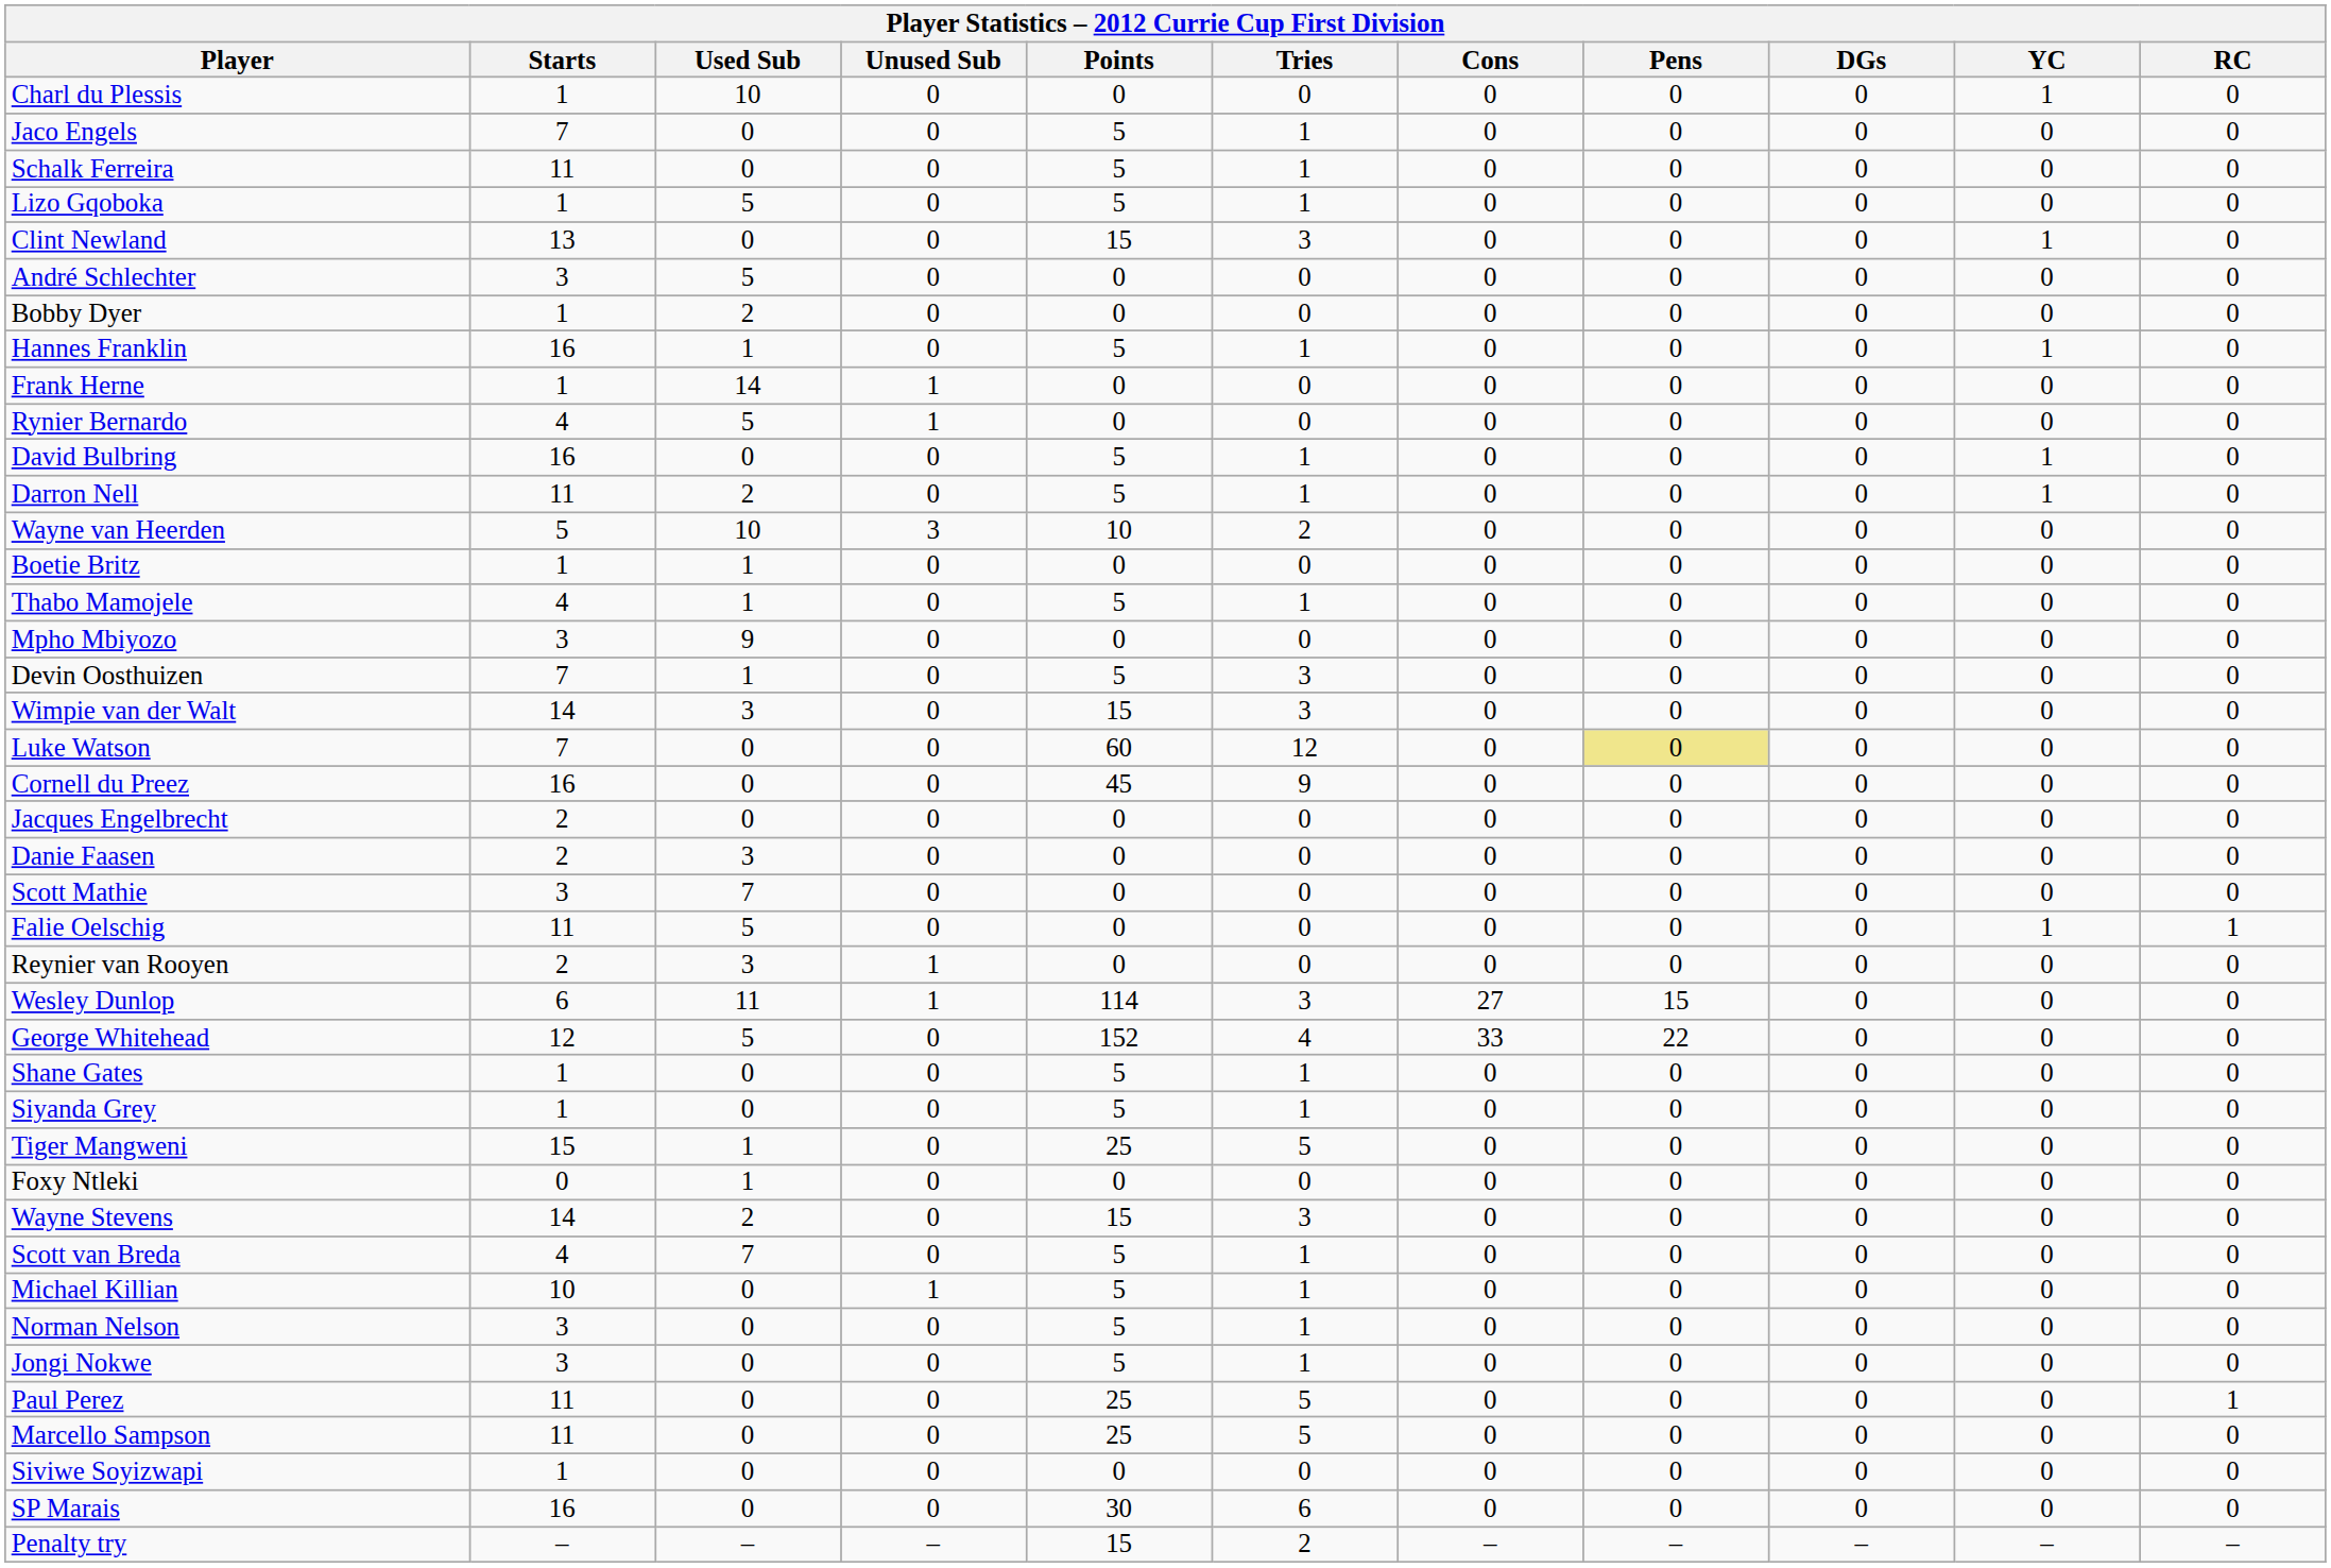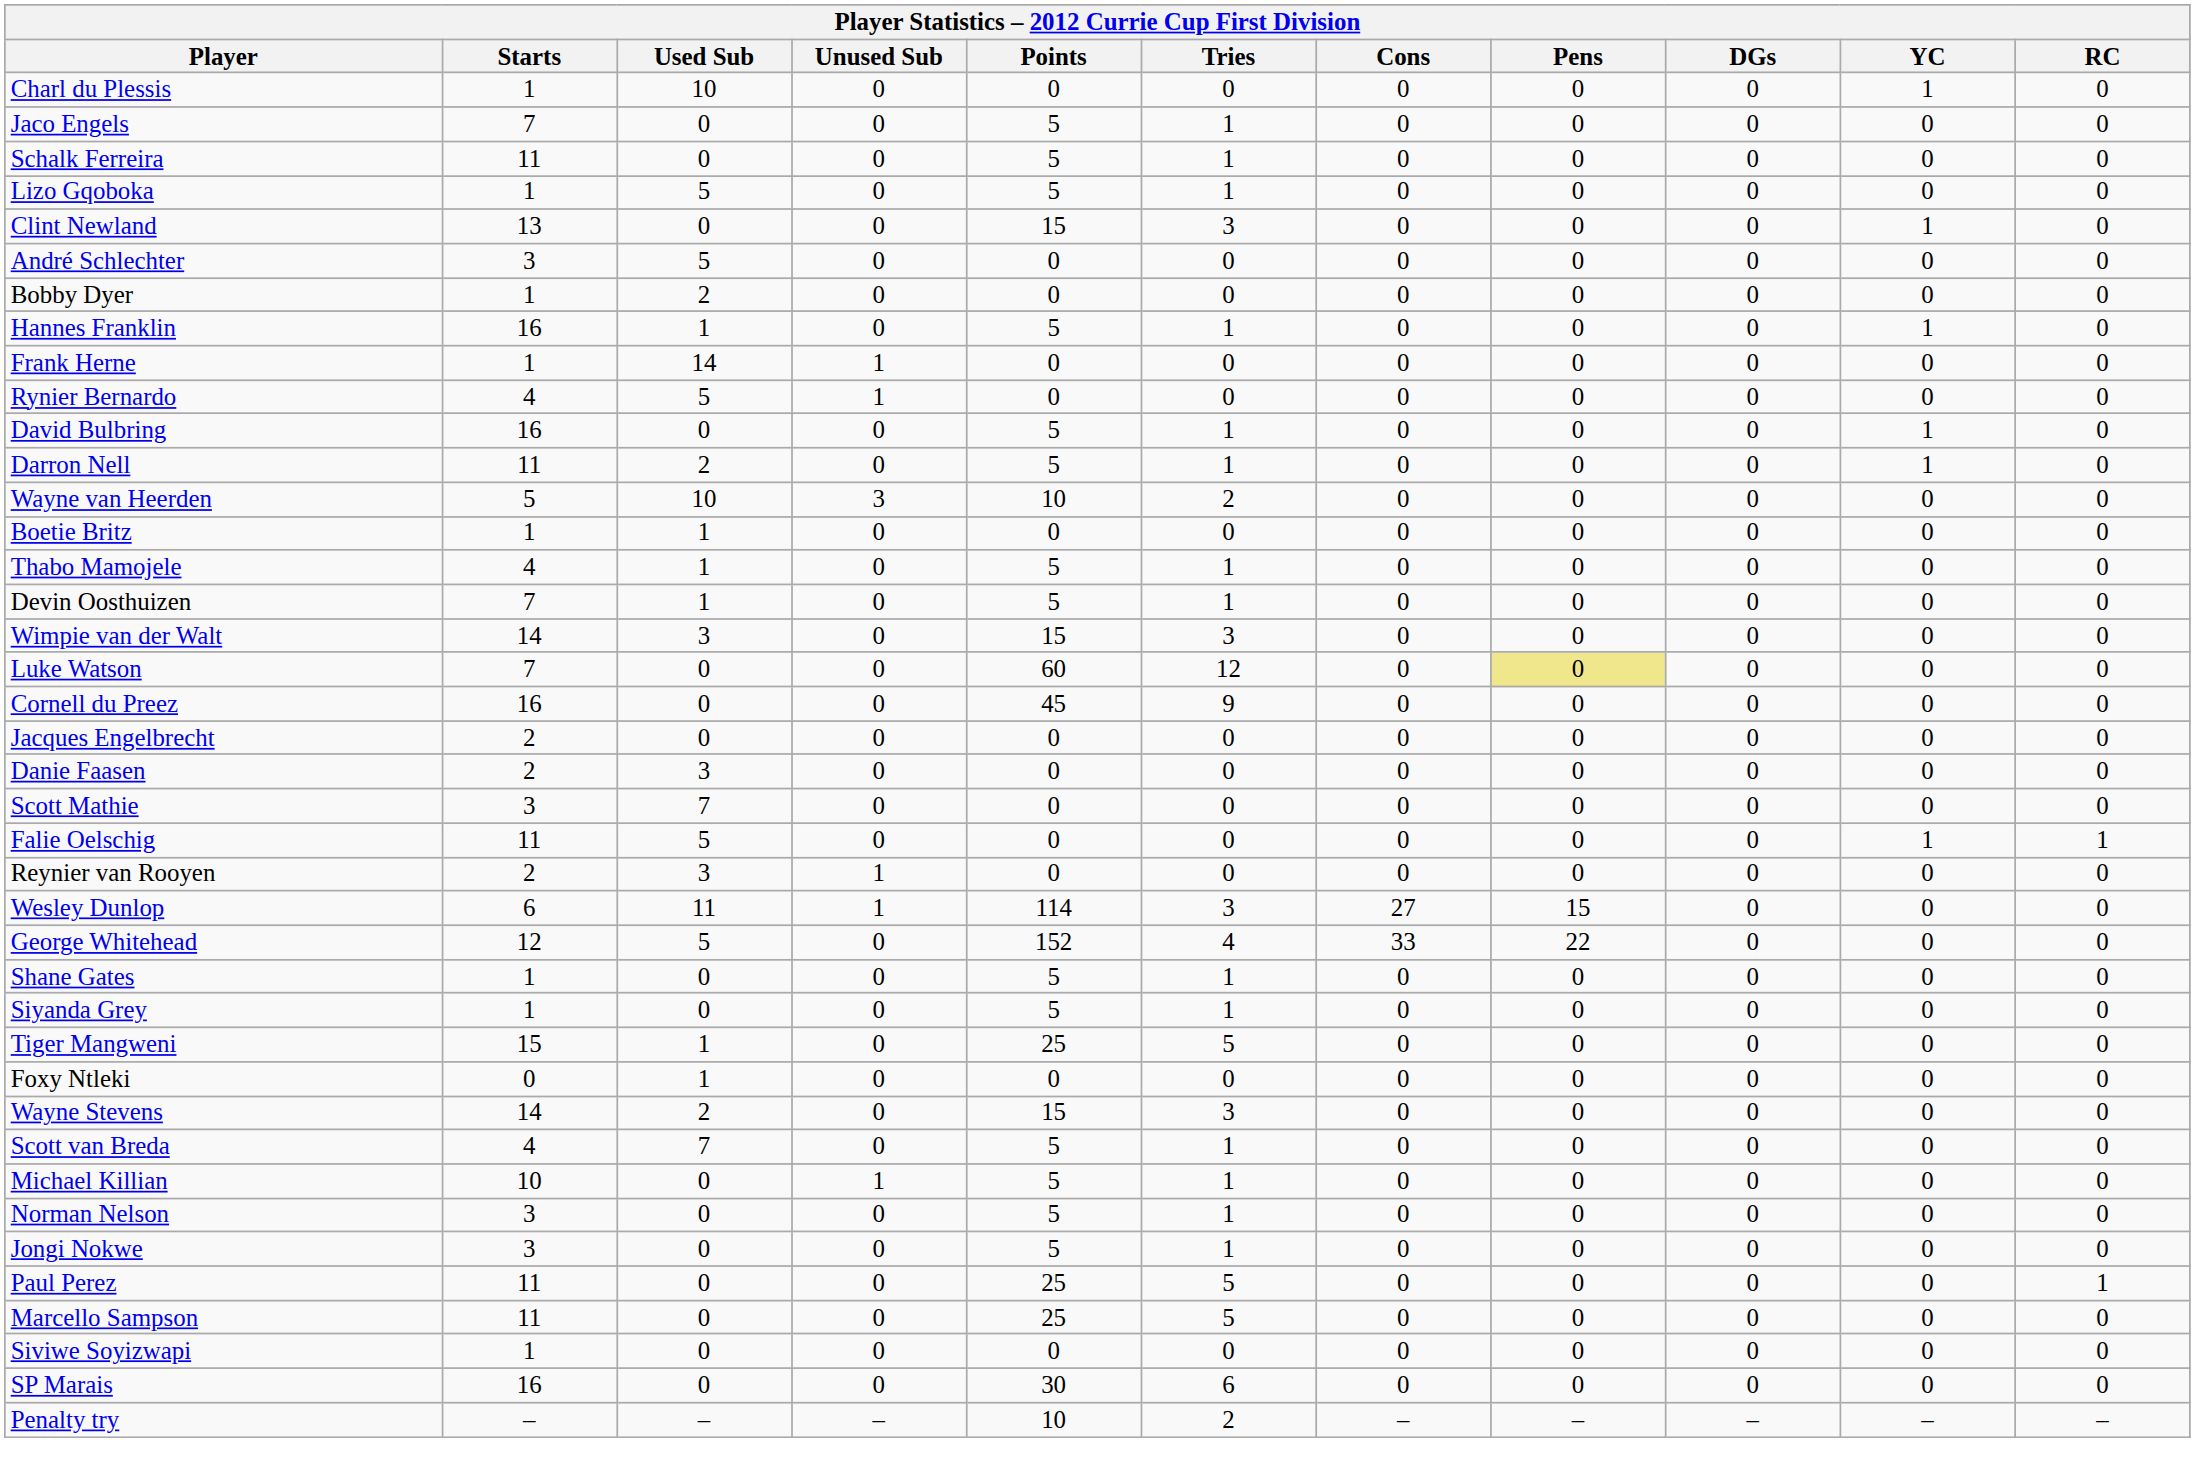 <table class="wikitable sortable"  style="text-align:center; line-height:90%; font-size:90%; width:100%;">
 <tr>
 <th colspan=11>Player Statistics – <a href='#'>2012 Currie Cup First Division</a></th>
 </tr>
 <tr>
 <th style="width:20%;">Player</th>
 <th style="width:8%;">Starts</th>
 <th style="width:8%;">Used Sub</th>
 <th style="width:8%;">Unused Sub</th>
 <th style="width:8%;">Points</th>
 <th style="width:8%;">Tries</th>
 <th style="width:8%;">Cons</th>
 <th style="width:8%;">Pens</th>
 <th style="width:8%;">DGs</th>
 <th style="width:8%;">YC</th>
 <th style="width:8%;">RC<br></th>
 </tr>
 <tr>
 <td align=left><a href='#'>Charl du Plessis</a></td>
 <td>1</td>
 <td>10</td>
 <td>0</td>
 <td>0</td>
 <td>0</td>
 <td>0</td>
 <td>0</td>
 <td>0</td>
 <td>1</td>
 <td>0</td>
 </tr>
 <tr>
 <td align=left><a href='#'>Jaco Engels</a></td>
 <td>7</td>
 <td>0</td>
 <td>0</td>
 <td>5</td>
 <td>1</td>
 <td>0</td>
 <td>0</td>
 <td>0</td>
 <td>0</td>
 <td>0</td>
 </tr>
 <tr>
 <td align=left><a href='#'>Schalk Ferreira</a></td>
 <td>11</td>
 <td>0</td>
 <td>0</td>
 <td>5</td>
 <td>1</td>
 <td>0</td>
 <td>0</td>
 <td>0</td>
 <td>0</td>
 <td>0</td>
 </tr>
 <tr>
 <td align=left><a href='#'>Lizo Gqoboka</a></td>
 <td>1</td>
 <td>5</td>
 <td>0</td>
 <td>5</td>
 <td>1</td>
 <td>0</td>
 <td>0</td>
 <td>0</td>
 <td>0</td>
 <td>0</td>
 </tr>
 <tr>
 <td align=left><a href='#'>Clint Newland</a></td>
 <td>13</td>
 <td>0</td>
 <td>0</td>
 <td>15</td>
 <td>3</td>
 <td>0</td>
 <td>0</td>
 <td>0</td>
 <td>1</td>
 <td>0</td>
 </tr>
 <tr>
 <td align=left><a href='#'>André Schlechter</a></td>
 <td>3</td>
 <td>5</td>
 <td>0</td>
 <td>0</td>
 <td>0</td>
 <td>0</td>
 <td>0</td>
 <td>0</td>
 <td>0</td>
 <td>0</td>
 </tr>
 <tr>
 <td align=left>Bobby Dyer</td>
 <td>1</td>
 <td>2</td>
 <td>0</td>
 <td>0</td>
 <td>0</td>
 <td>0</td>
 <td>0</td>
 <td>0</td>
 <td>0</td>
 <td>0</td>
 </tr>
 <tr>
 <td align=left><a href='#'>Hannes Franklin</a></td>
 <td>16</td>
 <td>1</td>
 <td>0</td>
 <td>5</td>
 <td>1</td>
 <td>0</td>
 <td>0</td>
 <td>0</td>
 <td>1</td>
 <td>0</td>
 </tr>
 <tr>
 <td align=left><a href='#'>Frank Herne</a></td>
 <td>1</td>
 <td>14</td>
 <td>1</td>
 <td>0</td>
 <td>0</td>
 <td>0</td>
 <td>0</td>
 <td>0</td>
 <td>0</td>
 <td>0</td>
 </tr>
 <tr>
 <td align=left><a href='#'>Rynier Bernardo</a></td>
 <td>4</td>
 <td>5</td>
 <td>1</td>
 <td>0</td>
 <td>0</td>
 <td>0</td>
 <td>0</td>
 <td>0</td>
 <td>0</td>
 <td>0</td>
 </tr>
 <tr>
 <td align=left><a href='#'>David Bulbring</a></td>
 <td>16</td>
 <td>0</td>
 <td>0</td>
 <td>5</td>
 <td>1</td>
 <td>0</td>
 <td>0</td>
 <td>0</td>
 <td>1</td>
 <td>0</td>
 </tr>
 <tr>
 <td align=left><a href='#'>Darron Nell</a></td>
 <td>11</td>
 <td>2</td>
 <td>0</td>
 <td>5</td>
 <td>1</td>
 <td>0</td>
 <td>0</td>
 <td>0</td>
 <td>1</td>
 <td>0</td>
 </tr>
 <tr>
 <td align=left><a href='#'>Wayne van Heerden</a></td>
 <td>5</td>
 <td>10</td>
 <td>3</td>
 <td>10</td>
 <td>2</td>
 <td>0</td>
 <td>0</td>
 <td>0</td>
 <td>0</td>
 <td>0</td>
 </tr>
 <tr>
 <td align=left><a href='#'>Boetie Britz</a></td>
 <td>1</td>
 <td>1</td>
 <td>0</td>
 <td>0</td>
 <td>0</td>
 <td>0</td>
 <td>0</td>
 <td>0</td>
 <td>0</td>
 <td>0</td>
 </tr>
 <tr>
 <td align=left><a href='#'>Thabo Mamojele</a></td>
 <td>4</td>
 <td>1</td>
 <td>0</td>
 <td>5</td>
 <td>1</td>
 <td>0</td>
 <td>0</td>
 <td>0</td>
 <td>0</td>
 <td>0</td>
 </tr>
 <tr>
-<td align=left><a href='#'>Mpho Mbiyozo</a></td>
-<td>3</td>
-<td>9</td>
-<td>0</td>
-<td>0</td>
-<td>0</td>
-<td>0</td>
-<td>0</td>
-<td>0</td>
-<td>0</td>
-<td>0</td>
-</tr>
-<tr>
 <td align=left>Devin Oosthuizen</td>
 <td>7</td>
 <td>1</td>
 <td>0</td>
 <td>5</td>
-<td>3</td>
+<td>1</td>
 <td>0</td>
 <td>0</td>
 <td>0</td>
 <td>0</td>
 <td>0</td>
 </tr>
 <tr>
 <td align=left><a href='#'>Wimpie van der Walt</a></td>
 <td>14</td>
 <td>3</td>
 <td>0</td>
 <td>15</td>
 <td>3</td>
 <td>0</td>
 <td>0</td>
 <td>0</td>
 <td>0</td>
 <td>0</td>
 </tr>
 <tr>
 <td align=left><a href='#'>Luke Watson</a></td>
 <td>7</td>
 <td>0</td>
 <td>0</td>
 <td>60</td>
 <td>12</td>
 <td>0</td>
 <td style="background: khaki;">0</td>
 <td>0</td>
 <td>0</td>
 <td>0</td>
 </tr>
 <tr>
 <td align=left><a href='#'>Cornell du Preez</a></td>
 <td>16</td>
 <td>0</td>
 <td>0</td>
 <td>45</td>
 <td>9</td>
 <td>0</td>
 <td>0</td>
 <td>0</td>
 <td>0</td>
 <td>0</td>
 </tr>
 <tr>
 <td align=left><a href='#'>Jacques Engelbrecht</a></td>
 <td>2</td>
 <td>0</td>
 <td>0</td>
 <td>0</td>
 <td>0</td>
 <td>0</td>
 <td>0</td>
 <td>0</td>
 <td>0</td>
 <td>0</td>
 </tr>
 <tr>
 <td align=left><a href='#'>Danie Faasen</a></td>
 <td>2</td>
 <td>3</td>
 <td>0</td>
 <td>0</td>
 <td>0</td>
 <td>0</td>
 <td>0</td>
 <td>0</td>
 <td>0</td>
 <td>0</td>
 </tr>
 <tr>
 <td align=left><a href='#'>Scott Mathie</a></td>
 <td>3</td>
 <td>7</td>
 <td>0</td>
 <td>0</td>
 <td>0</td>
 <td>0</td>
 <td>0</td>
 <td>0</td>
 <td>0</td>
 <td>0</td>
 </tr>
 <tr>
 <td align=left><a href='#'>Falie Oelschig</a></td>
 <td>11</td>
 <td>5</td>
 <td>0</td>
 <td>0</td>
 <td>0</td>
 <td>0</td>
 <td>0</td>
 <td>0</td>
 <td>1</td>
 <td>1</td>
 </tr>
 <tr>
 <td align=left>Reynier van Rooyen</td>
 <td>2</td>
 <td>3</td>
 <td>1</td>
 <td>0</td>
 <td>0</td>
 <td>0</td>
 <td>0</td>
 <td>0</td>
 <td>0</td>
 <td>0</td>
 </tr>
 <tr>
 <td align=left><a href='#'>Wesley Dunlop</a></td>
 <td>6</td>
 <td>11</td>
 <td>1</td>
 <td>114</td>
 <td>3</td>
 <td>27</td>
 <td>15</td>
 <td>0</td>
 <td>0</td>
 <td>0</td>
 </tr>
 <tr>
 <td align=left><a href='#'>George Whitehead</a></td>
 <td>12</td>
 <td>5</td>
 <td>0</td>
 <td>152</td>
 <td>4</td>
 <td>33</td>
 <td>22</td>
 <td>0</td>
 <td>0</td>
 <td>0</td>
 </tr>
 <tr>
 <td align=left><a href='#'>Shane Gates</a></td>
 <td>1</td>
 <td>0</td>
 <td>0</td>
 <td>5</td>
 <td>1</td>
 <td>0</td>
 <td>0</td>
 <td>0</td>
 <td>0</td>
 <td>0</td>
 </tr>
 <tr>
 <td align=left><a href='#'>Siyanda Grey</a></td>
 <td>1</td>
 <td>0</td>
 <td>0</td>
 <td>5</td>
 <td>1</td>
 <td>0</td>
 <td>0</td>
 <td>0</td>
 <td>0</td>
 <td>0</td>
 </tr>
 <tr>
 <td align=left><a href='#'>Tiger Mangweni</a></td>
 <td>15</td>
 <td>1</td>
 <td>0</td>
 <td>25</td>
 <td>5</td>
 <td>0</td>
 <td>0</td>
 <td>0</td>
 <td>0</td>
 <td>0</td>
 </tr>
 <tr>
 <td align=left>Foxy Ntleki</td>
 <td>0</td>
 <td>1</td>
 <td>0</td>
 <td>0</td>
 <td>0</td>
 <td>0</td>
 <td>0</td>
 <td>0</td>
 <td>0</td>
 <td>0</td>
 </tr>
 <tr>
 <td align=left><a href='#'>Wayne Stevens</a></td>
 <td>14</td>
 <td>2</td>
 <td>0</td>
 <td>15</td>
 <td>3</td>
 <td>0</td>
 <td>0</td>
 <td>0</td>
 <td>0</td>
 <td>0</td>
 </tr>
 <tr>
 <td align=left><a href='#'>Scott van Breda</a></td>
 <td>4</td>
 <td>7</td>
 <td>0</td>
 <td>5</td>
 <td>1</td>
 <td>0</td>
 <td>0</td>
 <td>0</td>
 <td>0</td>
 <td>0</td>
 </tr>
 <tr>
 <td align=left><a href='#'>Michael Killian</a></td>
 <td>10</td>
 <td>0</td>
 <td>1</td>
 <td>5</td>
 <td>1</td>
 <td>0</td>
 <td>0</td>
 <td>0</td>
 <td>0</td>
 <td>0</td>
 </tr>
 <tr>
 <td align=left><a href='#'>Norman Nelson</a></td>
 <td>3</td>
 <td>0</td>
 <td>0</td>
 <td>5</td>
 <td>1</td>
 <td>0</td>
 <td>0</td>
 <td>0</td>
 <td>0</td>
 <td>0</td>
 </tr>
 <tr>
 <td align=left><a href='#'>Jongi Nokwe</a></td>
 <td>3</td>
 <td>0</td>
 <td>0</td>
 <td>5</td>
 <td>1</td>
 <td>0</td>
 <td>0</td>
 <td>0</td>
 <td>0</td>
 <td>0</td>
 </tr>
 <tr>
 <td align=left><a href='#'>Paul Perez</a></td>
 <td>11</td>
 <td>0</td>
 <td>0</td>
 <td>25</td>
 <td>5</td>
 <td>0</td>
 <td>0</td>
 <td>0</td>
 <td>0</td>
 <td>1</td>
 </tr>
 <tr>
 <td align=left><a href='#'>Marcello Sampson</a></td>
 <td>11</td>
 <td>0</td>
 <td>0</td>
 <td>25</td>
 <td>5</td>
 <td>0</td>
 <td>0</td>
 <td>0</td>
 <td>0</td>
 <td>0</td>
 </tr>
 <tr>
 <td align=left><a href='#'>Siviwe Soyizwapi</a></td>
 <td>1</td>
 <td>0</td>
 <td>0</td>
 <td>0</td>
 <td>0</td>
 <td>0</td>
 <td>0</td>
 <td>0</td>
 <td>0</td>
 <td>0</td>
 </tr>
 <tr>
 <td align=left><a href='#'>SP Marais</a></td>
 <td>16</td>
 <td>0</td>
 <td>0</td>
 <td>30</td>
 <td>6</td>
 <td>0</td>
 <td>0</td>
 <td>0</td>
 <td>0</td>
 <td>0</td>
 </tr>
 <tr>
 <td align=left><a href='#'>Penalty try</a></td>
 <td>–</td>
 <td>–</td>
 <td>–</td>
-<td>15</td>
+<td>10</td>
 <td>2</td>
 <td>–</td>
 <td>–</td>
 <td>–</td>
 <td>–</td>
 <td>–</td>
 </tr>
 </table>
